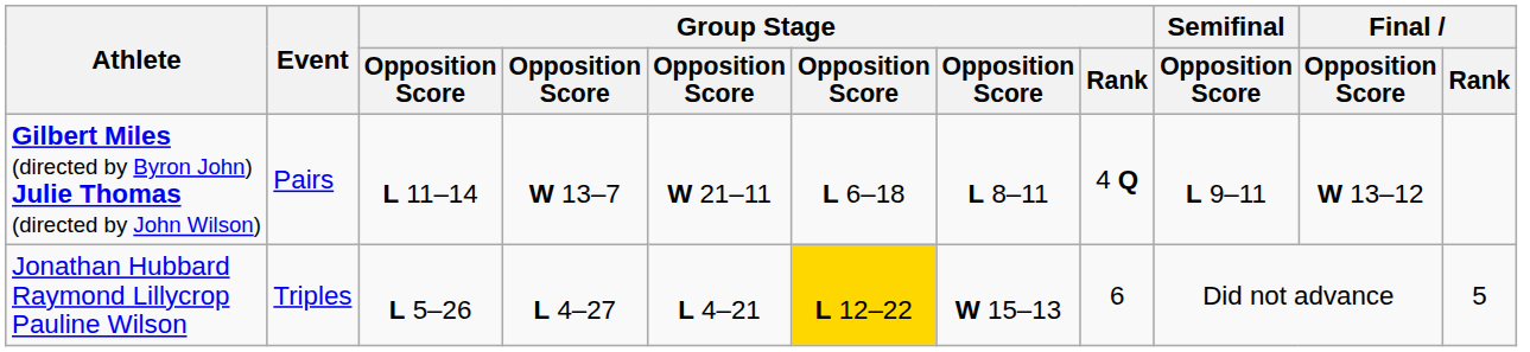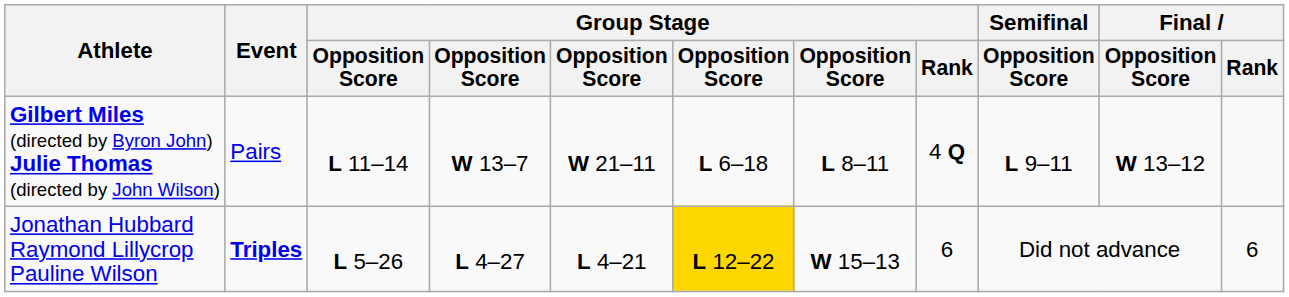 <table class="wikitable" style="font-size:90%;">
 <tr>
 <th rowspan=2>Athlete</th>
 <th rowspan=2>Event</th>
 <th colspan=6>Group Stage</th>
 <th>Semifinal</th>
 <th colspan=2>Final / </th>
 </tr>
 <tr style="font-size:95%">
 <th>Opposition<br>Score</th>
 <th>Opposition<br>Score</th>
 <th>Opposition<br>Score</th>
 <th>Opposition<br>Score</th>
 <th>Opposition<br>Score</th>
 <th>Rank</th>
 <th>Opposition<br>Score</th>
 <th>Opposition<br>Score</th>
 <th>Rank</th>
 </tr>
 <tr align=center>
 <td align=left><strong><a href='#'>Gilbert Miles</a></strong><br><small>(directed by <a href='#'>Byron John</a>)</small><br><strong><a href='#'>Julie Thomas</a></strong><br><small>(directed by <a href='#'>John Wilson</a>)</small></td>
 <td align=left><a href='#'>Pairs</a></td>
 <td><br><strong>L</strong> 11–14</td>
 <td><br><strong>W</strong> 13–7</td>
 <td><br><strong>W</strong> 21–11</td>
 <td><br><strong>L</strong> 6–18</td>
 <td><br><strong>L</strong> 8–11</td>
 <td>4 <strong>Q</strong></td>
 <td><br><strong>L</strong> 9–11</td>
 <td><br><strong>W</strong> 13–12</td>
 <td></td>
 </tr>
 <tr align=center>
 <td align=left><a href='#'>Jonathan Hubbard</a><br><a href='#'>Raymond Lillycrop</a><br><a href='#'>Pauline Wilson</a></td>
-<td align=left><a href='#'>Triples</a></td>
+<td align=left><strong><a href='#'>Triples</a></strong></td>
 <td><br><strong>L</strong> 5–26</td>
 <td><br><strong>L</strong> 4–27</td>
 <td><br><strong>L</strong> 4–21</td>
 <td style="background: gold;"><br><strong>L</strong> 12–22</td>
 <td><br><strong>W</strong> 15–13</td>
 <td>6</td>
 <td colspan=2>Did not advance</td>
-<td>5</td>
+<td>6</td>
 </tr>
 </table>
